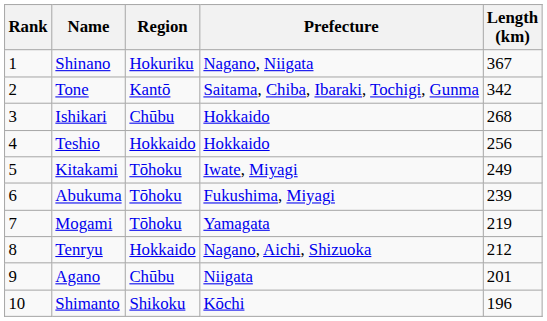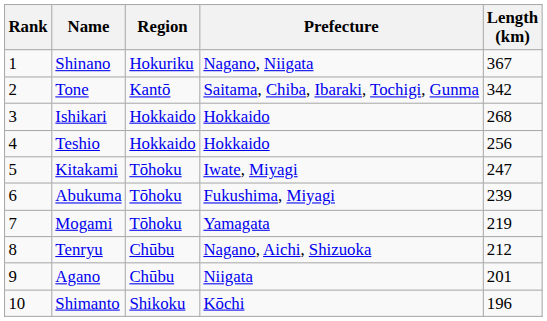 <table class="wikitable sortable">
 <tr>
 <th class="unsortable">Rank</th>
 <th>Name</th>
 <th>Region</th>
 <th>Prefecture</th>
 <th>Length<br>(km)</th>
 </tr>
 <tr>
 <td>1</td>
 <td><a href='#'>Shinano</a></td>
 <td><a href='#'>Hokuriku</a></td>
 <td><a href='#'>Nagano</a>, <a href='#'>Niigata</a></td>
 <td>367</td>
 </tr>
 <tr>
 <td>2</td>
 <td><a href='#'>Tone</a></td>
 <td><a href='#'>Kantō</a></td>
 <td><a href='#'>Saitama</a>, <a href='#'>Chiba</a>, <a href='#'>Ibaraki</a>, <a href='#'>Tochigi</a>, <a href='#'>Gunma</a></td>
 <td>342</td>
 </tr>
 <tr>
 <td>3</td>
 <td><a href='#'>Ishikari</a></td>
-<td><a href='#'>Chūbu</a></td>
+<td><a href='#'>Hokkaido</a></td>
 <td><a href='#'>Hokkaido</a></td>
 <td>268</td>
 </tr>
 <tr>
 <td>4</td>
 <td><a href='#'>Teshio</a></td>
 <td><a href='#'>Hokkaido</a></td>
 <td><a href='#'>Hokkaido</a></td>
 <td>256</td>
 </tr>
 <tr>
 <td>5</td>
 <td><a href='#'>Kitakami</a></td>
 <td><a href='#'>Tōhoku</a></td>
 <td><a href='#'>Iwate</a>, <a href='#'>Miyagi</a></td>
-<td>249</td>
+<td>247</td>
 </tr>
 <tr>
 <td>6</td>
 <td><a href='#'>Abukuma</a></td>
 <td><a href='#'>Tōhoku</a></td>
 <td><a href='#'>Fukushima</a>, <a href='#'>Miyagi</a></td>
 <td>239</td>
 </tr>
 <tr>
 <td>7</td>
 <td><a href='#'>Mogami</a></td>
 <td><a href='#'>Tōhoku</a></td>
 <td><a href='#'>Yamagata</a></td>
 <td>219</td>
 </tr>
 <tr>
 <td>8</td>
 <td><a href='#'>Tenryu</a></td>
-<td><a href='#'>Hokkaido</a></td>
+<td><a href='#'>Chūbu</a></td>
 <td><a href='#'>Nagano</a>, <a href='#'>Aichi</a>, <a href='#'>Shizuoka</a></td>
 <td>212</td>
 </tr>
 <tr>
 <td>9</td>
 <td><a href='#'>Agano</a></td>
 <td><a href='#'>Chūbu</a></td>
 <td><a href='#'>Niigata</a></td>
 <td>201</td>
 </tr>
 <tr>
 <td>10</td>
 <td><a href='#'>Shimanto</a></td>
 <td><a href='#'>Shikoku</a></td>
 <td><a href='#'>Kōchi</a></td>
 <td>196</td>
 </tr>
 </table>
